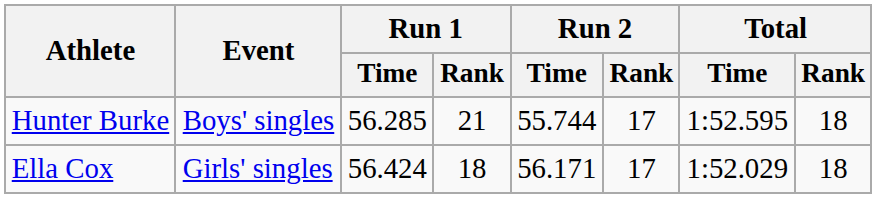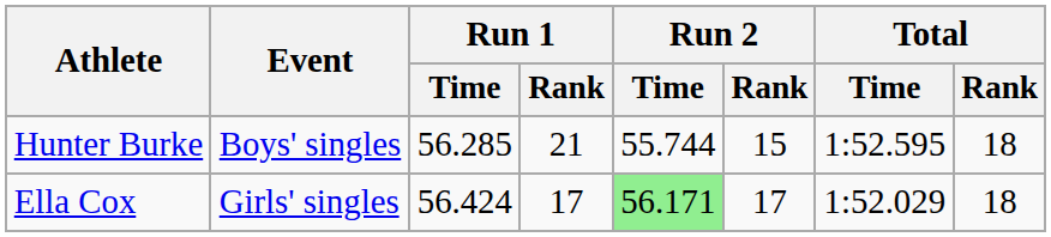 <table class="wikitable" style="font-size:90%">
 <tr>
 <th rowspan="2">Athlete</th>
 <th rowspan="2">Event</th>
 <th colspan="2">Run 1</th>
 <th colspan="2">Run 2</th>
 <th colspan="2">Total</th>
 </tr>
 <tr style="font-size:95%">
 <th>Time</th>
 <th>Rank</th>
 <th>Time</th>
 <th>Rank</th>
 <th>Time</th>
 <th>Rank</th>
 </tr>
 <tr align=center>
 <td align=left><a href='#'>Hunter Burke</a></td>
 <td align=left><a href='#'>Boys' singles</a></td>
 <td>56.285</td>
 <td>21</td>
 <td>55.744</td>
-<td>17</td>
+<td>15</td>
 <td>1:52.595</td>
 <td>18</td>
 </tr>
 <tr align=center>
 <td align=left><a href='#'>Ella Cox</a></td>
 <td align=left><a href='#'>Girls' singles</a></td>
 <td>56.424</td>
-<td>18</td>
-<td>56.171</td>
+<td>17</td>
+<td style="background: lightgreen;">56.171</td>
 <td>17</td>
 <td>1:52.029</td>
 <td>18</td>
 </tr>
 </table>
